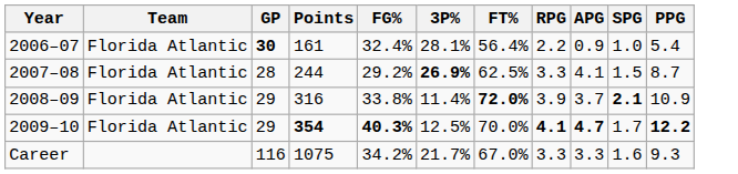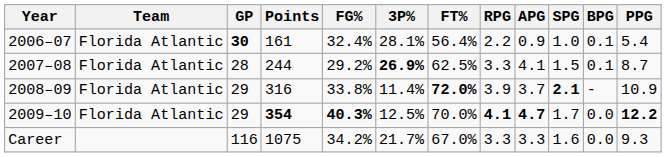 <table class="wikitable">
 <tr>
 <th>Year</th>
 <th>Team</th>
 <th>GP</th>
 <th>Points</th>
 <th>FG%</th>
 <th>3P%</th>
 <th>FT%</th>
 <th>RPG</th>
 <th>APG</th>
 <th>SPG</th>
+<th>BPG</th>
 <th>PPG</th>
 </tr>
 <tr>
 <td>2006–07</td>
 <td>Florida Atlantic</td>
 <td><strong>30</strong></td>
 <td>161</td>
 <td>32.4%</td>
 <td>28.1%</td>
 <td>56.4%</td>
 <td>2.2</td>
 <td>0.9</td>
 <td>1.0</td>
+<td>0.1</td>
 <td>5.4</td>
 </tr>
 <tr>
 <td>2007–08</td>
 <td>Florida Atlantic</td>
 <td>28</td>
 <td>244</td>
 <td>29.2%</td>
 <td><strong>26.9%</strong></td>
 <td>62.5%</td>
 <td>3.3</td>
 <td>4.1</td>
 <td>1.5</td>
+<td>0.1</td>
 <td>8.7</td>
 </tr>
 <tr>
 <td>2008–09</td>
 <td>Florida Atlantic</td>
 <td>29</td>
 <td>316</td>
 <td>33.8%</td>
 <td>11.4%</td>
 <td><strong>72.0%</strong></td>
 <td>3.9</td>
 <td>3.7</td>
 <td><strong>2.1</strong></td>
+<td>-</td>
 <td>10.9</td>
 </tr>
 <tr>
 <td>2009–10</td>
 <td>Florida Atlantic</td>
 <td>29</td>
 <td><strong>354</strong></td>
 <td><strong>40.3%</strong></td>
 <td>12.5%</td>
 <td>70.0%</td>
 <td><strong>4.1</strong></td>
 <td><strong>4.7</strong></td>
 <td>1.7</td>
+<td>0.0</td>
 <td><strong>12.2</strong></td>
 </tr>
 <tr>
 <td>Career</td>
 <td></td>
 <td>116</td>
 <td>1075</td>
 <td>34.2%</td>
 <td>21.7%</td>
 <td>67.0%</td>
 <td>3.3</td>
 <td>3.3</td>
 <td>1.6</td>
+<td>0.0</td>
 <td>9.3</td>
 </tr>
 </table>
